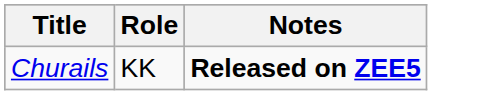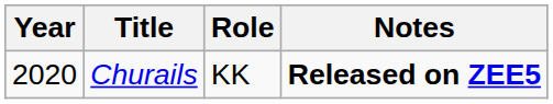 <table class="wikitable">
 <tr>
+<th>Year</th>
 <th>Title</th>
 <th>Role</th>
 <th>Notes</th>
 </tr>
 <tr>
+<td>2020</td>
 <td><em><a href='#'>Churails</a></em></td>
 <td>KK</td>
 <td><strong>Released on <a href='#'>ZEE5</a></strong></td>
 </tr>
 </table>
